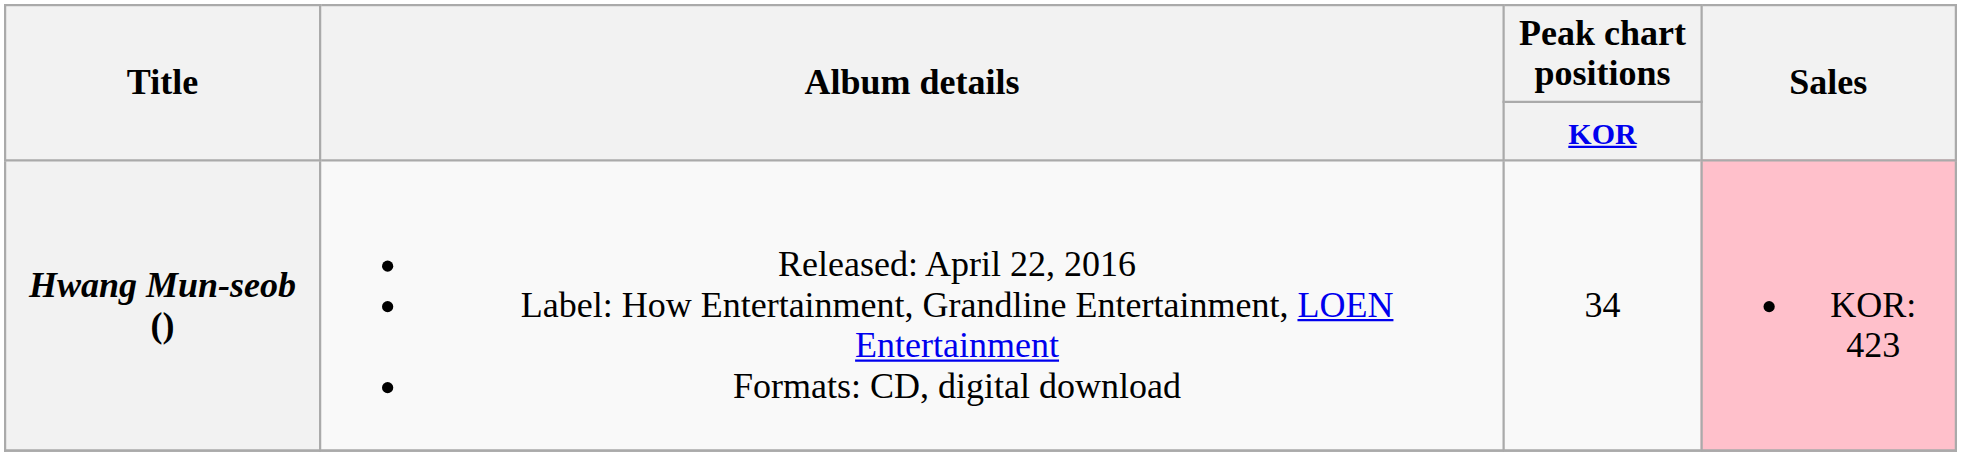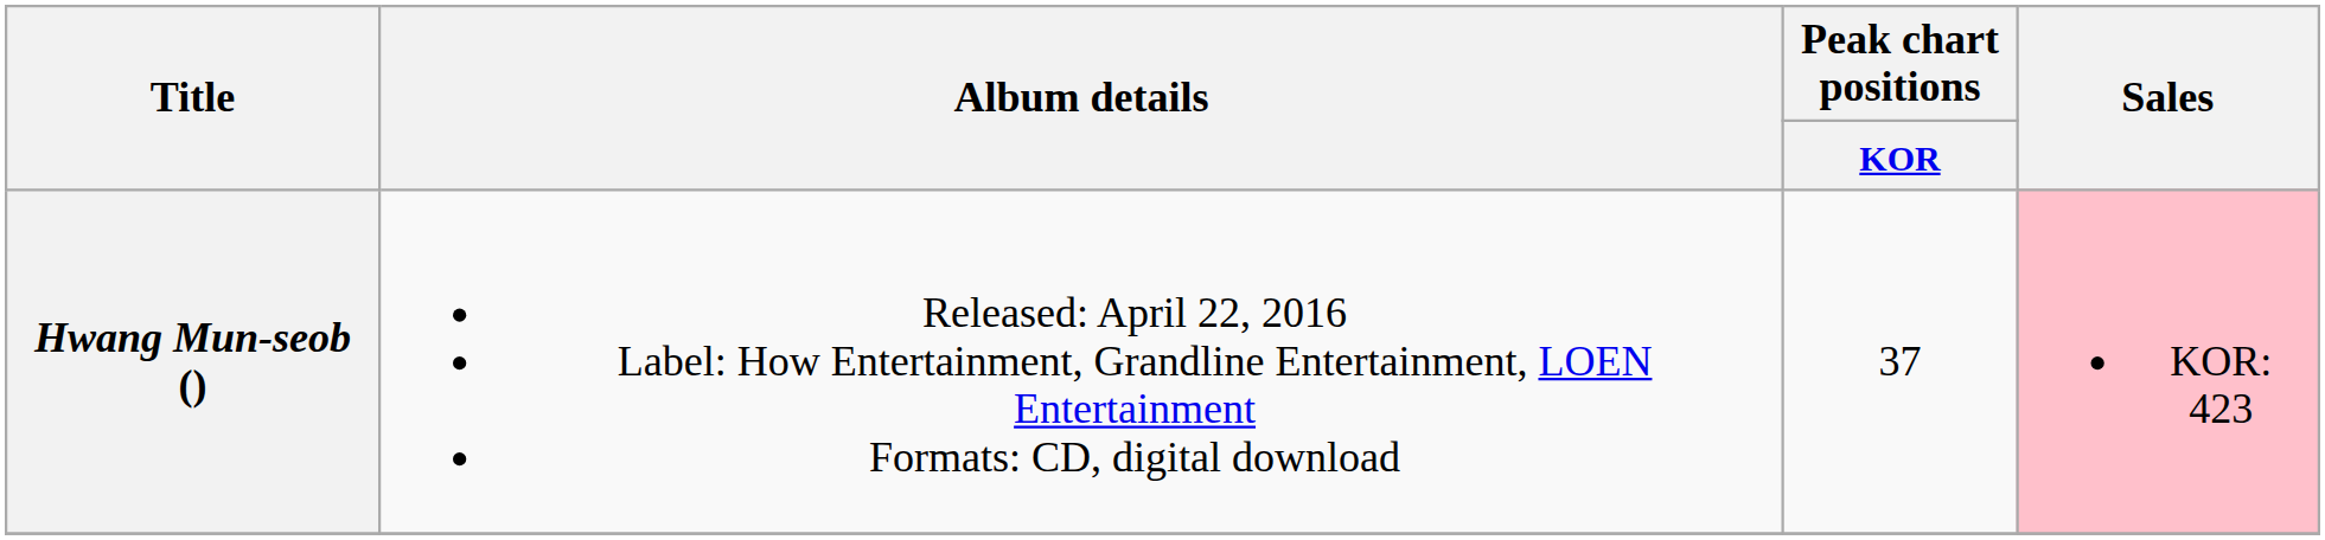 <table class="wikitable plainrowheaders" style="text-align:center;">
 <tr>
 <th scope="col" rowspan="2">Title</th>
 <th scope="col" rowspan="2">Album details</th>
 <th scope="col" colspan="1" style="width:5em;">Peak chart positions</th>
 <th scope="col" rowspan="2">Sales</th>
 </tr>
 <tr>
 <th><small><a href='#'>KOR</a></small><br></th>
 </tr>
 <tr>
 <th scope="row"><em>Hwang Mun-seob</em> ()</th>
 <td><br><ul><li>Released: April 22, 2016</li><li>Label: How Entertainment, Grandline Entertainment, <a href='#'>LOEN Entertainment</a></li><li>Formats: CD, digital download</li></ul></td>
-<td>34</td>
+<td>37</td>
 <td style="background: pink;"><br><ul><li>KOR: 423</li></ul></td>
 </tr>
 <tr>
 </tr>
 </table>
